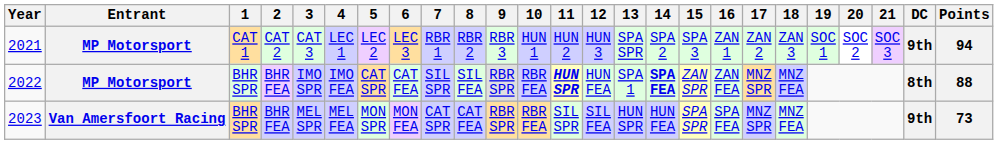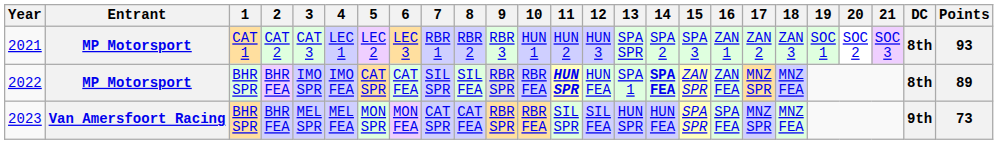 <table class="wikitable" style="text-align:center; font-size:85%">
 <tr>
 <th>Year</th>
 <th>Entrant</th>
 <th>1</th>
 <th>2</th>
 <th>3</th>
 <th>4</th>
 <th>5</th>
 <th>6</th>
 <th>7</th>
 <th>8</th>
 <th>9</th>
 <th>10</th>
 <th>11</th>
 <th>12</th>
 <th>13</th>
 <th>14</th>
 <th>15</th>
 <th>16</th>
 <th>17</th>
 <th>18</th>
 <th>19</th>
 <th>20</th>
 <th>21</th>
 <th>DC</th>
 <th>Points</th>
 </tr>
 <tr>
 <td><a href='#'>2021</a></td>
 <th nowrap><a href='#'>MP Motorsport</a></th>
 <td style="background:#FFDF9F;"><a href='#'>CAT<br>1</a><br></td>
 <td style="background:#DFFFDF;"><a href='#'>CAT<br>2</a><br></td>
 <td style="background:#DFFFDF;"><a href='#'>CAT<br>3</a><br></td>
 <td style="background:#CFCFFF;"><a href='#'>LEC<br>1</a><br></td>
 <td style="background:#EFCFFF;"><a href='#'>LEC<br>2</a><br></td>
 <td style="background:#FFDF9F;"><a href='#'>LEC<br>3</a><br></td>
 <td style="background:#CFCFFF;"><a href='#'>RBR<br>1</a><br></td>
 <td style="background:#CFCFFF;"><a href='#'>RBR<br>2</a><br></td>
 <td style="background:#DFFFDF;"><a href='#'>RBR<br>3</a><br></td>
 <td style="background:#CFCFFF;"><a href='#'>HUN<br>1</a><br></td>
 <td style="background:#CFCFFF;"><a href='#'>HUN<br>2</a><br></td>
 <td style="background:#CFCFFF;"><a href='#'>HUN<br>3</a><br></td>
 <td style="background:#DFFFDF;"><a href='#'>SPA<br>SPR</a><br></td>
 <td style="background:#DFFFDF;"><a href='#'>SPA<br>2</a><br></td>
 <td style="background:#DFFFDF;"><a href='#'>SPA<br>3</a><br></td>
 <td style="background:#DFFFDF;"><a href='#'>ZAN<br>1</a><br></td>
 <td style="background:#DFFFDF;"><a href='#'>ZAN<br>2</a><br></td>
 <td style="background:#DFFFDF;"><a href='#'>ZAN<br>3</a><br></td>
 <td style="background:#DFFFDF;"><a href='#'>SOC<br>1</a><br></td>
 <td style="background:#FFFFFF;"><a href='#'>SOC<br>2</a><br></td>
 <td style="background:#EFCFFF;"><a href='#'>SOC<br>3</a><br></td>
-<th>9th</th>
-<th>94</th>
+<th>8th</th>
+<th>93</th>
 </tr>
 <tr>
 <td><a href='#'>2022</a></td>
 <th nowrap><a href='#'>MP Motorsport</a></th>
 <td style="background:#DFFFDF;"><a href='#'>BHR<br>SPR</a><br></td>
 <td style="background:#EFCFFF;"><a href='#'>BHR<br>FEA</a><br></td>
 <td style="background:#CFCFFF;"><a href='#'>IMO<br>SPR</a><br></td>
 <td style="background:#CFCFFF;"><a href='#'>IMO<br>FEA</a><br></td>
 <td style="background:#FFDF9F;"><a href='#'>CAT<br>SPR</a><br></td>
 <td style="background:#DFFFDF;"><a href='#'>CAT<br>FEA</a><br></td>
 <td style="background:#CFCFFF;"><a href='#'>SIL<br>SPR</a><br></td>
 <td style="background:#DFFFDF;"><a href='#'>SIL<br>FEA</a><br></td>
 <td style="background:#DFDFDF;"><a href='#'>RBR<br>SPR</a><br></td>
 <td style="background:#CFCFFF;"><a href='#'>RBR<br>FEA</a><br></td>
 <td style="background:#FFFFBF;"><strong><em><a href='#'>HUN<br>SPR</a></em><br></strong></td>
 <td style="background:#DFFFDF;"><a href='#'>HUN<br>FEA</a><br></td>
 <td style="background:#DFFFDF;"><a href='#'>SPA<br>1</a><br></td>
 <td style="background:#DFFFDF;"><strong><a href='#'>SPA<br>FEA</a></strong><br></td>
 <td style="background:#FFFFBF;"><em><a href='#'>ZAN<br>SPR</a></em><br></td>
 <td style="background:#DFFFDF;"><a href='#'>ZAN<br>FEA</a><br></td>
 <td style="background:#FFDF9F;"><a href='#'>MNZ<br>SPR</a><br></td>
 <td style="background:#CFCFFF;"><a href='#'>MNZ<br>FEA</a><br></td>
 <td colspan=3></td>
 <th>8th</th>
-<th>88</th>
+<th>89</th>
 </tr>
 <tr>
 <td><a href='#'>2023</a></td>
 <th nowrap><a href='#'>Van Amersfoort Racing</a></th>
 <td style="background:#FFDF9F;"><a href='#'>BHR<br>SPR</a><br></td>
 <td style="background:#CFCFFF;"><a href='#'>BHR<br>FEA</a><br></td>
 <td style="background:#CFCFFF;"><a href='#'>MEL<br>SPR</a><br></td>
 <td style="background:#CFCFFF;"><a href='#'>MEL<br>FEA</a><br></td>
 <td style="background:#DFFFDF;"><a href='#'>MON<br>SPR</a><br></td>
 <td style="background:#EFCFFF;"><a href='#'>MON<br>FEA</a><br></td>
 <td style="background:#CFCFFF;"><a href='#'>CAT<br>SPR</a><br></td>
 <td style="background:#CFCFFF;"><a href='#'>CAT<br>FEA</a><br></td>
 <td style="background:#FFDF9F;"><a href='#'>RBR<br>SPR</a><br></td>
 <td style="background:#FFDF9F;"><a href='#'>RBR<br>FEA</a><br></td>
 <td style="background:#DFFFDF;"><a href='#'>SIL<br>SPR</a><br></td>
 <td style="background:#CFCFFF;"><a href='#'>SIL<br>FEA</a><br></td>
 <td style="background:#CFCFFF;"><a href='#'>HUN<br>SPR</a><br></td>
 <td style="background:#CFCFFF;"><a href='#'>HUN<br>FEA</a><br></td>
 <td style="background:#FFFFBF;"><em><a href='#'>SPA<br>SPR</a></em><br></td>
 <td style="background:#DFFFDF;"><a href='#'>SPA<br>FEA</a><br></td>
 <td style="background:#CFCFFF;"><a href='#'>MNZ<br>SPR</a><br></td>
 <td style="background:#DFFFDF;"><a href='#'>MNZ<br>FEA</a><br></td>
 <td colspan=3></td>
 <th>9th</th>
 <th>73</th>
 </tr>
 </table>
